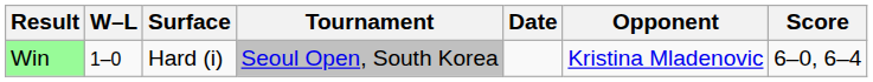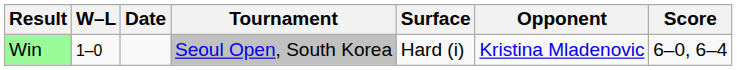 <table class="sortable wikitable">
 <tr>
 <th>Result</th>
 <th class="unsortable">W–L</th>
+<th>Date</th>
+<th>Tournament</th>
 <th>Surface</th>
-<th>Tournament</th>
-<th>Date</th>
 <th>Opponent</th>
 <th class="unsortable">Score</th>
 </tr>
 <tr>
 <td bgcolor=98FB98>Win</td>
 <td><small>1–0</small></td>
+<td><a href='#'></a></td>
+<td bgcolor=silver><a href='#'>Seoul Open</a>, South Korea</td>
 <td>Hard (i)</td>
-<td bgcolor=silver><a href='#'>Seoul Open</a>, South Korea</td>
-<td><a href='#'></a></td>
 <td> <a href='#'>Kristina Mladenovic</a></td>
 <td>6–0, 6–4</td>
 </tr>
 </table>
